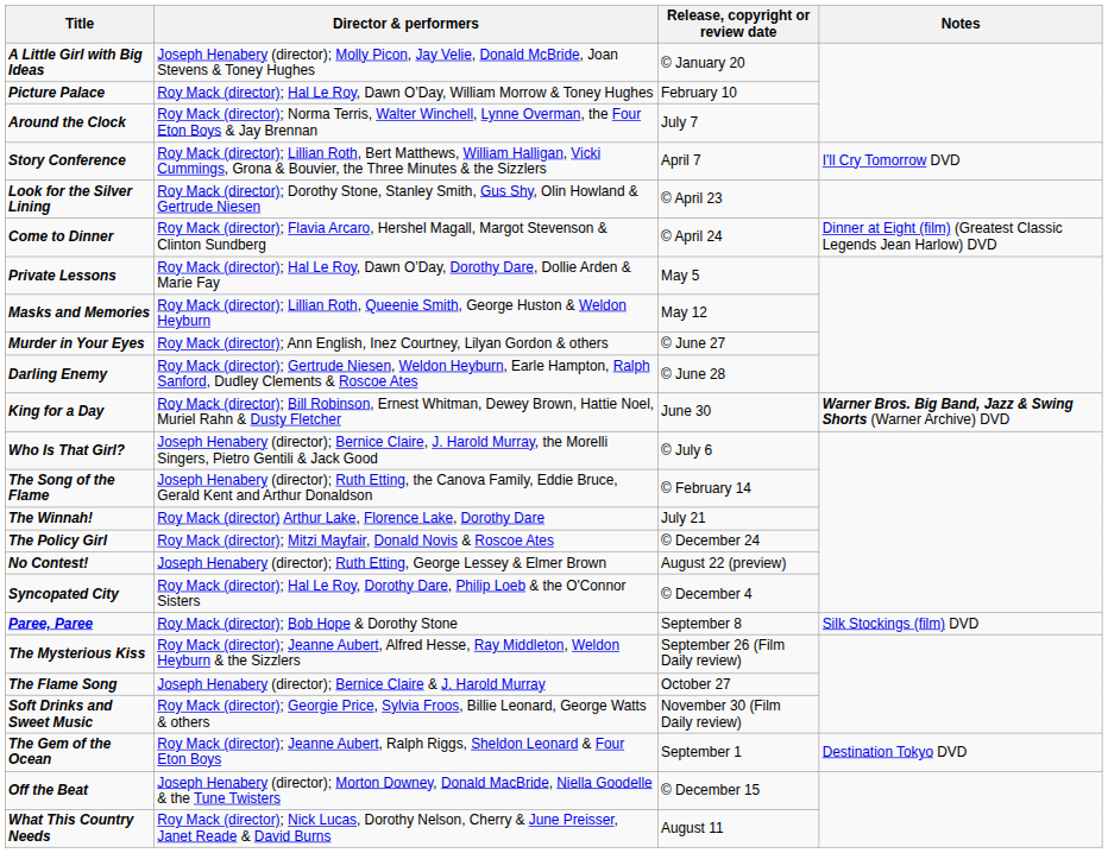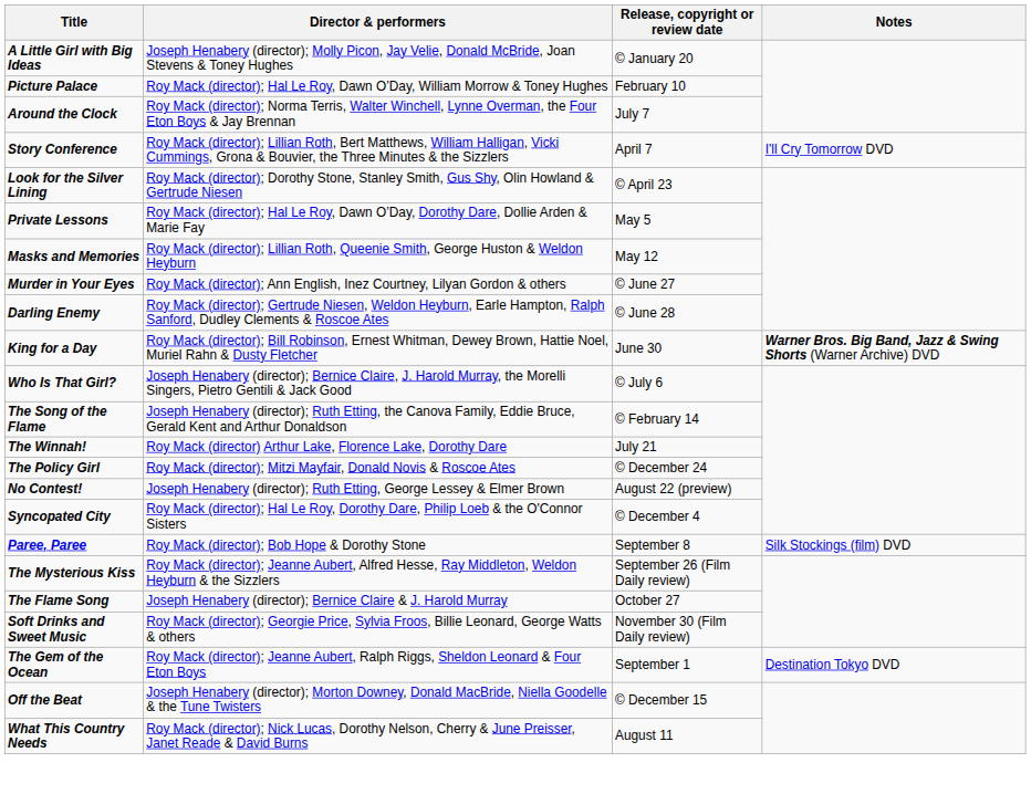 <table class="wikitable sortable" border="1">
 <tr>
 <th>Title</th>
 <th>Director & performers</th>
 <th>Release, copyright or review date</th>
 <th>Notes</th>
 </tr>
 <tr>
 <td><strong><em>A Little Girl with Big Ideas</em></strong></td>
 <td><a href='#'>Joseph Henabery</a> (director); <a href='#'>Molly Picon</a>, <a href='#'>Jay Velie</a>, <a href='#'>Donald McBride</a>, Joan Stevens & Toney Hughes</td>
 <td>© January 20</td>
 </tr>
 <tr>
 <td><strong><em>Picture Palace</em></strong></td>
 <td><a href='#'>Roy Mack (director)</a>; <a href='#'>Hal Le Roy</a>, Dawn O’Day, William Morrow & Toney Hughes</td>
 <td>February 10</td>
 </tr>
 <tr>
 <td><strong><em>Around the Clock</em></strong></td>
 <td><a href='#'>Roy Mack (director)</a>; Norma Terris, <a href='#'>Walter Winchell</a>, <a href='#'>Lynne Overman</a>, the <a href='#'>Four Eton Boys</a> & Jay Brennan</td>
 <td>July 7</td>
 </tr>
 <tr>
 <td><strong><em>Story Conference</em></strong></td>
 <td><a href='#'>Roy Mack (director)</a>; <a href='#'>Lillian Roth</a>, Bert Matthews, <a href='#'>William Halligan</a>, <a href='#'>Vicki Cummings</a>, Grona & Bouvier, the Three Minutes & the Sizzlers</td>
 <td>April 7</td>
 <td><a href='#'>I'll Cry Tomorrow</a> DVD</td>
 </tr>
 <tr>
 <td><strong><em>Look for the Silver Lining</em></strong></td>
 <td><a href='#'>Roy Mack (director)</a>; Dorothy Stone, Stanley Smith, <a href='#'>Gus Shy</a>, Olin Howland & <a href='#'>Gertrude Niesen</a></td>
 <td>© April 23</td>
-</tr>
-<tr>
-<td><strong><em>Come to Dinner</em></strong></td>
-<td><a href='#'>Roy Mack (director)</a>; <a href='#'>Flavia Arcaro</a>, Hershel Magall, Margot Stevenson & Clinton Sundberg</td>
-<td>© April 24</td>
-<td><a href='#'>Dinner at Eight (film)</a> (Greatest Classic Legends Jean Harlow) DVD</td>
 </tr>
 <tr>
 <td><strong><em>Private Lessons</em></strong></td>
 <td><a href='#'>Roy Mack (director)</a>; <a href='#'>Hal Le Roy</a>, Dawn O’Day, <a href='#'>Dorothy Dare</a>, Dollie Arden & Marie Fay</td>
 <td>May 5</td>
 </tr>
 <tr>
 <td><strong><em>Masks and Memories</em></strong></td>
 <td><a href='#'>Roy Mack (director)</a>; <a href='#'>Lillian Roth</a>, <a href='#'>Queenie Smith</a>, George Huston & <a href='#'>Weldon Heyburn</a></td>
 <td>May 12</td>
 </tr>
 <tr>
 <td><strong><em>Murder in Your Eyes</em></strong></td>
 <td><a href='#'>Roy Mack (director)</a>; Ann English, Inez Courtney, Lilyan Gordon & others</td>
 <td>© June 27</td>
 </tr>
 <tr>
 <td><strong><em>Darling Enemy</em></strong></td>
 <td><a href='#'>Roy Mack (director)</a>; <a href='#'>Gertrude Niesen</a>, <a href='#'>Weldon Heyburn</a>, Earle Hampton, <a href='#'>Ralph Sanford</a>, Dudley Clements & <a href='#'>Roscoe Ates</a></td>
 <td>© June 28</td>
 </tr>
 <tr>
 <td><strong><em>King for a Day</em></strong></td>
 <td><a href='#'>Roy Mack (director)</a>; <a href='#'>Bill Robinson</a>, Ernest Whitman, Dewey Brown, Hattie Noel, Muriel Rahn & <a href='#'>Dusty Fletcher</a></td>
 <td>June 30</td>
 <td><strong><em>Warner Bros. Big Band, Jazz & Swing Shorts</em></strong> (Warner Archive) DVD</td>
 </tr>
 <tr>
 <td><strong><em>Who Is That Girl? </em></strong></td>
 <td><a href='#'>Joseph Henabery</a> (director); <a href='#'>Bernice Claire</a>, <a href='#'>J. Harold Murray</a>, the Morelli Singers, Pietro Gentili & Jack Good</td>
 <td>© July 6</td>
 </tr>
 <tr>
 <td><strong><em>The Song of the Flame</em></strong></td>
 <td><a href='#'>Joseph Henabery</a> (director); <a href='#'>Ruth Etting</a>, the Canova Family, Eddie Bruce, Gerald Kent and Arthur Donaldson</td>
 <td>© February 14</td>
 </tr>
 <tr>
 <td><strong><em>The Winnah!</em></strong></td>
 <td><a href='#'>Roy Mack (director)</a> <a href='#'>Arthur Lake</a>, <a href='#'>Florence Lake</a>, <a href='#'>Dorothy Dare</a></td>
 <td>July 21</td>
 </tr>
 <tr>
 <td><strong><em>The Policy Girl</em></strong></td>
 <td><a href='#'>Roy Mack (director)</a>; <a href='#'>Mitzi Mayfair</a>, <a href='#'>Donald Novis</a> & <a href='#'>Roscoe Ates</a></td>
 <td>© December 24</td>
 </tr>
 <tr>
 <td><strong><em>No Contest! </em></strong></td>
 <td><a href='#'>Joseph Henabery</a> (director); <a href='#'>Ruth Etting</a>, George Lessey & Elmer Brown</td>
 <td>August 22 (preview)</td>
 </tr>
 <tr>
 <td><strong><em>Syncopated City</em></strong></td>
 <td><a href='#'>Roy Mack (director)</a>; <a href='#'>Hal Le Roy</a>, <a href='#'>Dorothy Dare</a>, <a href='#'>Philip Loeb</a> & the O'Connor Sisters</td>
 <td>© December 4</td>
 </tr>
 <tr>
 <td><strong><em><a href='#'>Paree, Paree</a></em></strong></td>
 <td><a href='#'>Roy Mack (director)</a>; <a href='#'>Bob Hope</a> & Dorothy Stone</td>
 <td>September 8</td>
 <td><a href='#'>Silk Stockings (film)</a> DVD</td>
 </tr>
 <tr>
 <td><strong><em>The Mysterious Kiss</em></strong></td>
 <td><a href='#'>Roy Mack (director)</a>; <a href='#'>Jeanne Aubert</a>, Alfred Hesse, <a href='#'>Ray Middleton</a>, <a href='#'>Weldon Heyburn</a> & the Sizzlers</td>
 <td>September 26 (Film Daily review)</td>
 </tr>
 <tr>
 <td><strong><em>The Flame Song</em></strong></td>
 <td><a href='#'>Joseph Henabery</a> (director); <a href='#'>Bernice Claire</a> & <a href='#'>J. Harold Murray</a></td>
 <td>October 27</td>
 </tr>
 <tr>
 <td><strong><em>Soft Drinks and Sweet Music</em></strong></td>
 <td><a href='#'>Roy Mack (director)</a>; <a href='#'>Georgie Price</a>, <a href='#'>Sylvia Froos</a>, Billie Leonard, George Watts & others</td>
 <td>November 30 (Film Daily review)</td>
 </tr>
 <tr>
 <td><strong><em>The Gem of the Ocean</em></strong></td>
 <td><a href='#'>Roy Mack (director)</a>; <a href='#'>Jeanne Aubert</a>, Ralph Riggs, <a href='#'>Sheldon Leonard</a> & <a href='#'>Four Eton Boys</a></td>
 <td>September 1</td>
 <td><a href='#'>Destination Tokyo</a> DVD</td>
 </tr>
 <tr>
 <td><strong><em>Off the Beat</em></strong></td>
 <td><a href='#'>Joseph Henabery</a> (director); <a href='#'>Morton Downey</a>, <a href='#'>Donald MacBride</a>, <a href='#'>Niella Goodelle</a> & the <a href='#'>Tune Twisters</a></td>
 <td>© December 15</td>
 </tr>
 <tr>
 <td><strong><em>What This Country Needs</em></strong></td>
 <td><a href='#'>Roy Mack (director)</a>; <a href='#'>Nick Lucas</a>, Dorothy Nelson, Cherry & <a href='#'>June Preisser</a>, <a href='#'>Janet Reade</a> & <a href='#'>David Burns</a></td>
 <td>August 11</td>
 </tr>
 </table>
